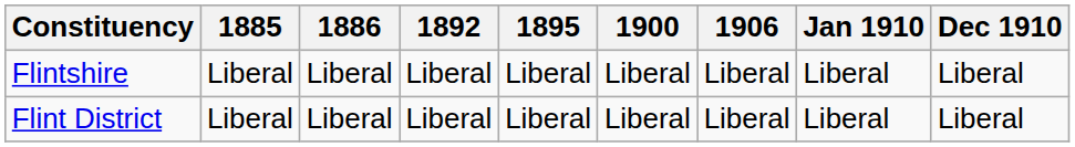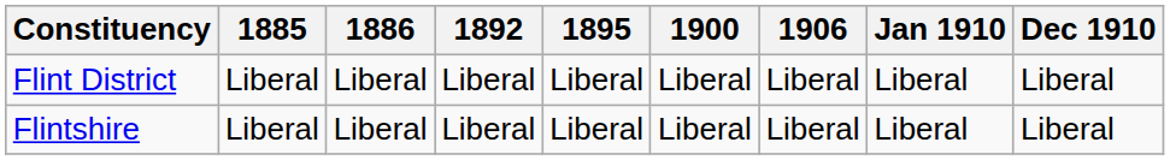 <table class="wikitable">
 <tr>
 <th>Constituency</th>
 <th>1885</th>
 <th>1886</th>
 <th>1892</th>
 <th>1895</th>
 <th>1900</th>
 <th>1906</th>
 <th>Jan 1910</th>
 <th>Dec 1910</th>
 </tr>
 <tr>
+<td><a href='#'>Flint District</a></td>
+<td bgcolor=>Liberal</td>
+<td bgcolor=>Liberal</td>
+<td bgcolor=>Liberal</td>
+<td bgcolor=>Liberal</td>
+<td bgcolor=>Liberal</td>
+<td bgcolor=>Liberal</td>
+<td bgcolor=>Liberal</td>
+<td bgcolor=>Liberal</td>
+</tr>
+<tr>
 <td><a href='#'>Flintshire</a></td>
 <td bgcolor=>Liberal</td>
 <td bgcolor=>Liberal</td>
 <td bgcolor=>Liberal</td>
 <td bgcolor=>Liberal</td>
 <td bgcolor=>Liberal</td>
 <td bgcolor=>Liberal</td>
 <td bgcolor=>Liberal</td>
 <td bgcolor=>Liberal</td>
 </tr>
-<tr>
-<td><a href='#'>Flint District</a></td>
-<td bgcolor=>Liberal</td>
-<td bgcolor=>Liberal</td>
-<td bgcolor=>Liberal</td>
-<td bgcolor=>Liberal</td>
-<td bgcolor=>Liberal</td>
-<td bgcolor=>Liberal</td>
-<td bgcolor=>Liberal</td>
-<td bgcolor=>Liberal</td>
-</tr>
 </table>
